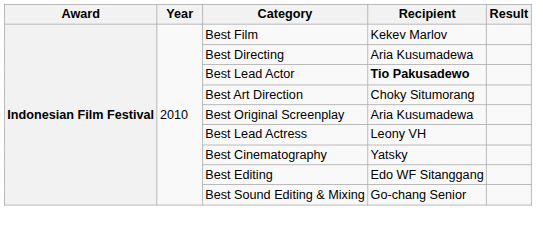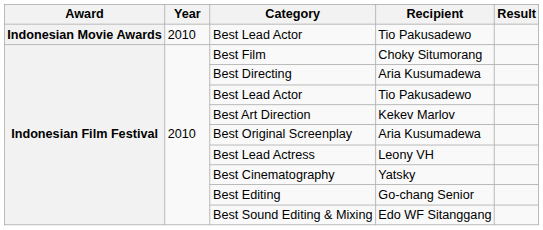 <table class="wikitable">
 <tr>
 <th scope="col">Award</th>
 <th scope="col" width="50">Year</th>
 <th scope="col">Category</th>
 <th scope="col">Recipient</th>
 <th scope="col">Result</th>
 </tr>
 <tr>
+<th rowspan="1" scope="row">Indonesian Movie Awards</th>
+<td rowspan="1">2010</td>
+<td>Best Lead Actor</td>
+<td>Tio Pakusadewo</td>
+<td></td>
+</tr>
+<tr>
 <th rowspan="9" scope="row">Indonesian Film Festival</th>
 <td rowspan="9">2010</td>
 <td>Best Film</td>
-<td>Kekev Marlov</td>
+<td>Choky Situmorang</td>
 <td></td>
 </tr>
 <tr>
 <td>Best Directing</td>
 <td>Aria Kusumadewa</td>
 <td></td>
 </tr>
 <tr>
 <td>Best Lead Actor</td>
-<td><strong>Tio Pakusadewo</strong></td>
+<td>Tio Pakusadewo</td>
 <td></td>
 </tr>
 <tr>
 <td>Best Art Direction</td>
-<td>Choky Situmorang</td>
+<td>Kekev Marlov</td>
 <td></td>
 </tr>
 <tr>
 <td>Best Original Screenplay</td>
 <td>Aria Kusumadewa</td>
 <td></td>
 </tr>
 <tr>
 <td>Best Lead Actress</td>
 <td>Leony VH</td>
 <td></td>
 </tr>
 <tr>
 <td>Best Cinematography</td>
 <td>Yatsky</td>
 <td></td>
 </tr>
 <tr>
 <td>Best Editing</td>
-<td>Edo WF Sitanggang</td>
+<td>Go-chang Senior</td>
 <td></td>
 </tr>
 <tr>
 <td>Best Sound Editing & Mixing</td>
-<td>Go-chang Senior</td>
+<td>Edo WF Sitanggang</td>
 <td></td>
 </tr>
 </table>
